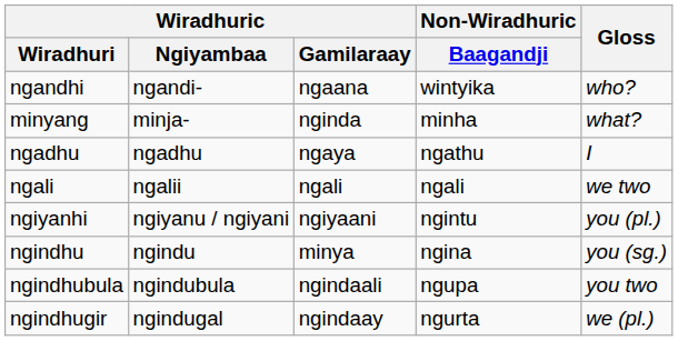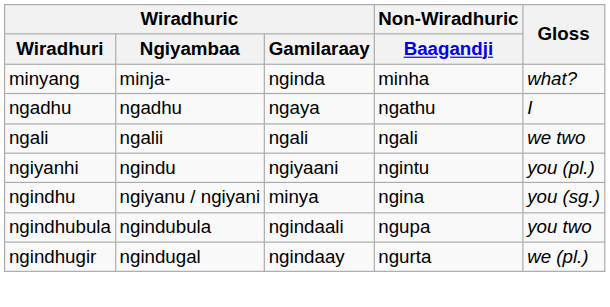 <table class="wikitable">
 <tr>
 <th colspan="3">Wiradhuric</th>
 <th>Non-Wiradhuric</th>
 <th rowspan="2">Gloss</th>
 </tr>
 <tr>
 <th>Wiradhuri</th>
 <th>Ngiyambaa</th>
 <th>Gamilaraay</th>
 <th><a href='#'>Baagandji</a></th>
-</tr>
-<tr>
-<td>ngandhi</td>
-<td>ngandi-</td>
-<td>ngaana</td>
-<td>wintyika</td>
-<td><em>who?</em></td>
 </tr>
 <tr>
 <td>minyang</td>
 <td>minja-</td>
 <td>nginda</td>
 <td>minha</td>
 <td><em>what?</em></td>
 </tr>
 <tr>
 <td>ngadhu</td>
 <td>ngadhu</td>
 <td>ngaya</td>
 <td>ngathu</td>
 <td><em>I</em></td>
 </tr>
 <tr>
 <td>ngali</td>
 <td>ngalii</td>
 <td>ngali</td>
 <td>ngali</td>
 <td><em>we two</em></td>
 </tr>
 <tr>
 <td>ngiyanhi</td>
-<td>ngiyanu / ngiyani</td>
+<td>ngindu</td>
 <td>ngiyaani</td>
 <td>ngintu</td>
 <td><em>you (pl.)</em></td>
 </tr>
 <tr>
 <td>ngindhu</td>
-<td>ngindu</td>
+<td>ngiyanu / ngiyani</td>
 <td>minya</td>
 <td>ngina</td>
 <td><em>you (sg.)</em></td>
 </tr>
 <tr>
 <td>ngindhubula</td>
 <td>ngindubula</td>
 <td>ngindaali</td>
 <td>ngupa</td>
 <td><em>you two</em></td>
 </tr>
 <tr>
 <td>ngindhugir</td>
 <td>ngindugal</td>
 <td>ngindaay</td>
 <td>ngurta</td>
 <td><em>we (pl.)</em></td>
 </tr>
 </table>
